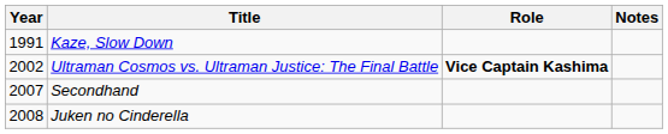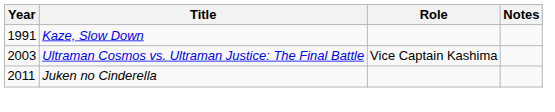 <table class="wikitable">
 <tr>
 <th>Year</th>
 <th>Title</th>
 <th>Role</th>
 <th>Notes</th>
 </tr>
 <tr>
 <td>1991</td>
 <td><em><a href='#'>Kaze, Slow Down</a></em></td>
 <td></td>
 <td></td>
 </tr>
 <tr>
-<td>2002</td>
+<td>2003</td>
 <td><em><a href='#'>Ultraman Cosmos vs. Ultraman Justice: The Final Battle</a></em></td>
-<td><strong>Vice Captain Kashima</strong></td>
+<td>Vice Captain Kashima</td>
 <td></td>
 </tr>
 <tr>
-<td>2007</td>
-<td><em>Secondhand</em></td>
-<td></td>
-<td></td>
-</tr>
-<tr>
-<td>2008</td>
+<td>2011</td>
 <td><em>Juken no Cinderella</em></td>
 <td></td>
 <td></td>
 </tr>
 </table>
